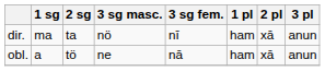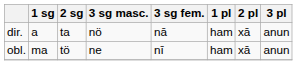 <table class="wikitable">
 <tr>
 <th></th>
 <th><strong>1 sg</strong></th>
 <th><strong>2 sg</strong></th>
 <th><strong>3 sg masc.</strong></th>
 <th><strong>3 sg fem.</strong></th>
 <th><strong>1 pl</strong></th>
 <th><strong>2 pl</strong></th>
 <th><strong>3 pl</strong></th>
 </tr>
 <tr>
 <td>dir.</td>
-<td>ma</td>
+<td>a</td>
 <td>ta</td>
 <td>nö</td>
-<td>nī</td>
+<td>nā</td>
 <td>ham</td>
 <td>xā</td>
 <td>anun</td>
 </tr>
 <tr>
 <td>obl.</td>
-<td>a</td>
+<td>ma</td>
 <td>tö</td>
 <td>ne</td>
-<td>nā</td>
+<td>nī</td>
 <td>ham</td>
 <td>xā</td>
 <td>anun</td>
 </tr>
 <tr>
 </tr>
 </table>
